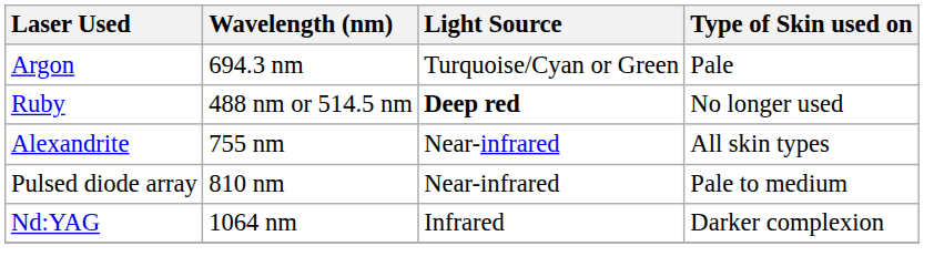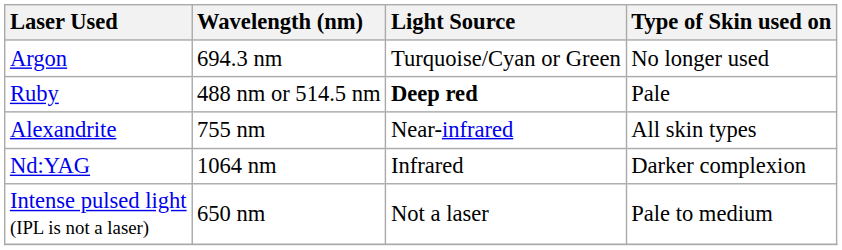 <table class="wikitable">
 <tr>
 <th style="text-align: left;">Laser Used</th>
 <th style="text-align: left;">Wavelength (nm)</th>
 <th style="text-align: left;">Light Source</th>
 <th style="text-align: left;">Type of Skin used on</th>
 </tr>
 <tr style="background:White;color:Black">
 <td><a href='#'>Argon</a></td>
 <td>694.3 nm</td>
 <td>Turquoise/Cyan or Green</td>
-<td>Pale</td>
+<td>No longer used</td>
 </tr>
 <tr style="background:White;color:Black">
 <td><a href='#'>Ruby</a></td>
 <td>488 nm or 514.5 nm</td>
 <td><strong>Deep red</strong></td>
-<td>No longer used</td>
+<td>Pale</td>
 </tr>
 <tr style="background:White;color:Black">
 <td><a href='#'>Alexandrite</a></td>
 <td>755 nm</td>
 <td>Near-<a href='#'>infrared</a></td>
 <td>All skin types</td>
 </tr>
 <tr style="background:White;color:Black">
-<td>Pulsed diode array</td>
-<td>810 nm</td>
-<td>Near-infrared</td>
-<td>Pale to medium</td>
-</tr>
-<tr style="background:White;color:Black">
 <td><a href='#'>Nd:YAG</a></td>
 <td>1064 nm</td>
 <td>Infrared</td>
 <td>Darker complexion</td>
 </tr>
 <tr style="background:White;color:Black">
+<td><a href='#'>Intense pulsed light</a><br><small>(IPL is not a laser)</small></td>
+<td>650 nm</td>
+<td>Not a laser</td>
+<td>Pale to medium</td>
+</tr>
+<tr style="background:White;color:Black">
 </tr>
 </table>
